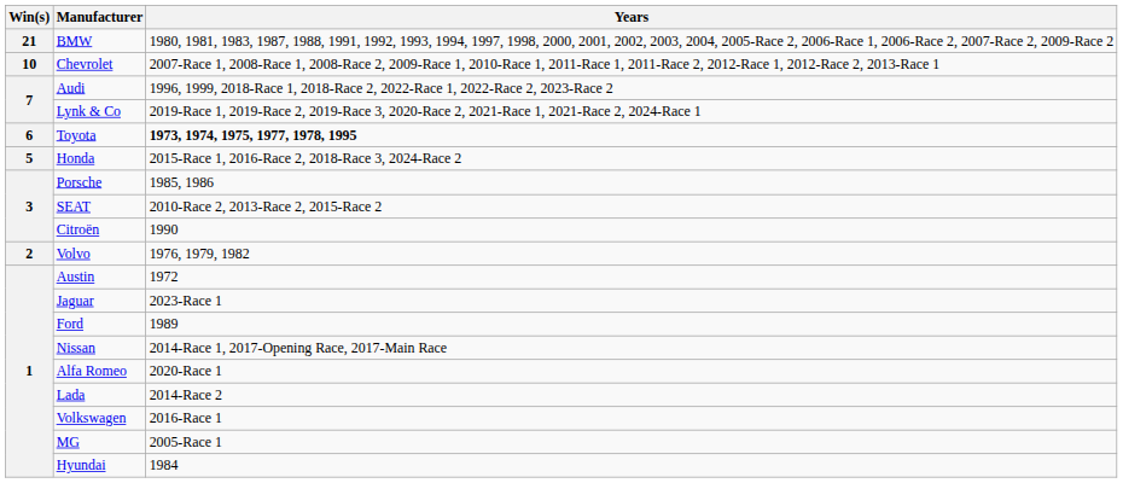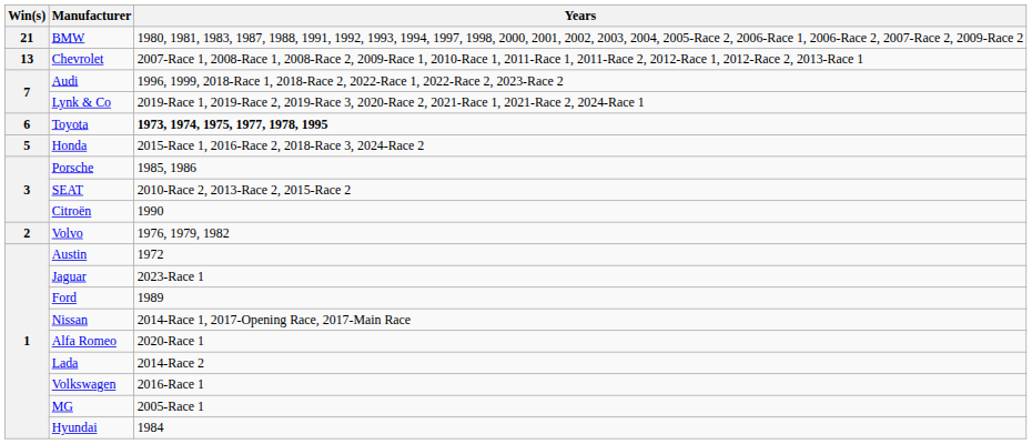 <table class="wikitable" style="font-size: 95%;">
 <tr>
 <th>Win(s)</th>
 <th>Manufacturer</th>
 <th>Years</th>
 </tr>
 <tr>
 <th>21</th>
 <td> <a href='#'>BMW</a></td>
 <td>1980, 1981, 1983, 1987, 1988, 1991, 1992, 1993, 1994, 1997, 1998, 2000, 2001, 2002, 2003, 2004, 2005-Race 2, 2006-Race 1, 2006-Race 2, 2007-Race 2, 2009-Race 2</td>
 </tr>
 <tr>
-<th>10</th>
+<th>13</th>
 <td> <a href='#'>Chevrolet</a></td>
 <td>2007-Race 1, 2008-Race 1, 2008-Race 2, 2009-Race 1, 2010-Race 1, 2011-Race 1, 2011-Race 2, 2012-Race 1, 2012-Race 2, 2013-Race 1</td>
 </tr>
 <tr>
 <th rowspan="2">7</th>
 <td> <a href='#'>Audi</a></td>
 <td>1996, 1999, 2018-Race 1, 2018-Race 2, 2022-Race 1, 2022-Race 2, 2023-Race 2</td>
 </tr>
 <tr>
 <td> <a href='#'>Lynk & Co</a></td>
 <td>2019-Race 1, 2019-Race 2, 2019-Race 3, 2020-Race 2, 2021-Race 1, 2021-Race 2, 2024-Race 1</td>
 </tr>
 <tr>
 <th rowspan="1">6</th>
 <td> <a href='#'>Toyota</a></td>
 <td><strong>1973, 1974, 1975, 1977, 1978, 1995</strong></td>
 </tr>
 <tr>
 <th rowspan="1">5</th>
 <td> <a href='#'>Honda</a></td>
 <td>2015-Race 1, 2016-Race 2, 2018-Race 3, 2024-Race 2</td>
 </tr>
 <tr>
 <th rowspan="3">3</th>
 <td> <a href='#'>Porsche</a></td>
 <td>1985, 1986</td>
 </tr>
 <tr>
 <td> <a href='#'>SEAT</a></td>
 <td>2010-Race 2, 2013-Race 2, 2015-Race 2</td>
 </tr>
 <tr>
 <td> <a href='#'>Citroën</a></td>
 <td>1990</td>
 </tr>
 <tr>
 <th rowspan="1">2</th>
 <td> <a href='#'>Volvo</a></td>
 <td>1976, 1979, 1982</td>
 </tr>
 <tr>
 <th rowspan="9">1</th>
 <td> <a href='#'>Austin</a></td>
 <td>1972</td>
 </tr>
 <tr>
 <td> <a href='#'>Jaguar</a></td>
 <td>2023-Race 1</td>
 </tr>
 <tr>
 <td> <a href='#'>Ford</a></td>
 <td>1989</td>
 </tr>
 <tr>
 <td> <a href='#'>Nissan</a></td>
 <td>2014-Race 1, 2017-Opening Race, 2017-Main Race</td>
 </tr>
 <tr>
 <td> <a href='#'>Alfa Romeo</a></td>
 <td>2020-Race 1</td>
 </tr>
 <tr>
 <td> <a href='#'>Lada</a></td>
 <td>2014-Race 2</td>
 </tr>
 <tr>
 <td> <a href='#'>Volkswagen</a></td>
 <td>2016-Race 1</td>
 </tr>
 <tr>
 <td> <a href='#'>MG</a></td>
 <td>2005-Race 1</td>
 </tr>
 <tr>
 <td> <a href='#'>Hyundai</a></td>
 <td>1984</td>
 </tr>
 </table>
